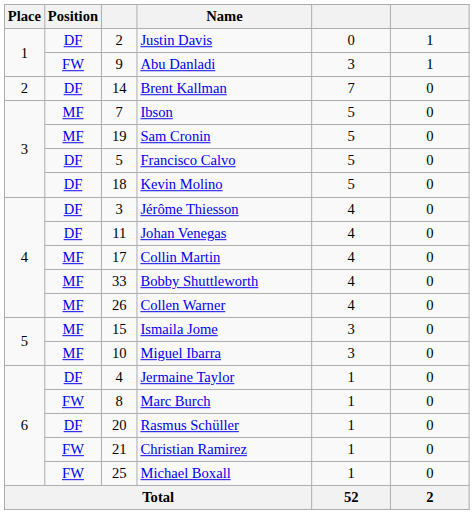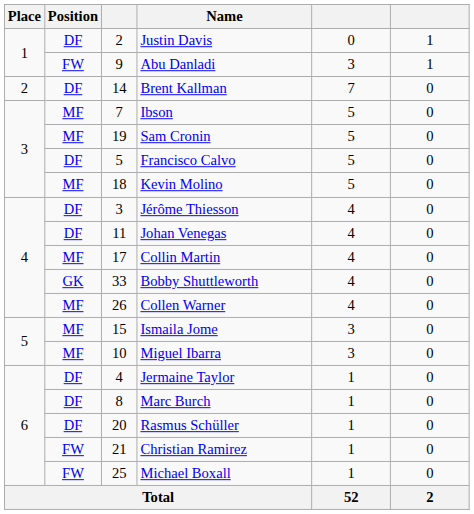 <table class="wikitable" style="font-size: 95%; text-align: center;">
 <tr>
 <th width=30>Place</th>
 <th width=30>Position</th>
 <th width=30></th>
 <th width=175>Name</th>
 <th width=75></th>
 <th width=75></th>
 </tr>
 <tr>
 <td rowspan="2">1</td>
 <td><a href='#'>DF</a></td>
 <td>2</td>
 <td align="left"> <a href='#'>Justin Davis</a></td>
 <td>0</td>
 <td>1</td>
 </tr>
 <tr>
 <td><a href='#'>FW</a></td>
 <td>9</td>
 <td align="left"> <a href='#'>Abu Danladi</a></td>
 <td>3</td>
 <td>1</td>
 </tr>
 <tr>
 <td rowspan="1">2</td>
 <td><a href='#'>DF</a></td>
 <td>14</td>
 <td align="left"> <a href='#'>Brent Kallman</a></td>
 <td>7</td>
 <td>0</td>
 </tr>
 <tr>
 <td rowspan="4">3</td>
 <td><a href='#'>MF</a></td>
 <td>7</td>
 <td align="left"> <a href='#'>Ibson</a></td>
 <td>5</td>
 <td>0</td>
 </tr>
 <tr>
 <td><a href='#'>MF</a></td>
 <td>19</td>
 <td align="left"> <a href='#'>Sam Cronin</a></td>
 <td>5</td>
 <td>0</td>
 </tr>
 <tr>
 <td><a href='#'>DF</a></td>
 <td>5</td>
 <td align="left"> <a href='#'>Francisco Calvo</a></td>
 <td>5</td>
 <td>0</td>
 </tr>
 <tr>
-<td><a href='#'>DF</a></td>
+<td><a href='#'>MF</a></td>
 <td>18</td>
 <td align="left"> <a href='#'>Kevin Molino</a></td>
 <td>5</td>
 <td>0</td>
 </tr>
 <tr>
 <td rowspan="5">4</td>
 <td><a href='#'>DF</a></td>
 <td>3</td>
 <td align="left"> <a href='#'>Jérôme Thiesson</a></td>
 <td>4</td>
 <td>0</td>
 </tr>
 <tr>
 <td><a href='#'>DF</a></td>
 <td>11</td>
 <td align="left"> <a href='#'>Johan Venegas</a></td>
 <td>4</td>
 <td>0</td>
 </tr>
 <tr>
 <td><a href='#'>MF</a></td>
 <td>17</td>
 <td align="left"> <a href='#'>Collin Martin</a></td>
 <td>4</td>
 <td>0</td>
 </tr>
 <tr>
-<td><a href='#'>MF</a></td>
+<td><a href='#'>GK</a></td>
 <td>33</td>
 <td align="left"> <a href='#'>Bobby Shuttleworth</a></td>
 <td>4</td>
 <td>0</td>
 </tr>
 <tr>
 <td><a href='#'>MF</a></td>
 <td>26</td>
 <td align="left"> <a href='#'>Collen Warner</a></td>
 <td>4</td>
 <td>0</td>
 </tr>
 <tr>
 <td rowspan="2">5</td>
 <td><a href='#'>MF</a></td>
 <td>15</td>
 <td align="left"> <a href='#'>Ismaila Jome</a></td>
 <td>3</td>
 <td>0</td>
 </tr>
 <tr>
 <td><a href='#'>MF</a></td>
 <td>10</td>
 <td align="left"> <a href='#'>Miguel Ibarra</a></td>
 <td>3</td>
 <td>0</td>
 </tr>
 <tr>
 <td rowspan="5">6</td>
 <td><a href='#'>DF</a></td>
 <td>4</td>
 <td align="left"> <a href='#'>Jermaine Taylor</a></td>
 <td>1</td>
 <td>0</td>
 </tr>
 <tr>
-<td><a href='#'>FW</a></td>
+<td><a href='#'>DF</a></td>
 <td>8</td>
 <td align="left"> <a href='#'>Marc Burch</a></td>
 <td>1</td>
 <td>0</td>
 </tr>
 <tr>
 <td><a href='#'>DF</a></td>
 <td>20</td>
 <td align="left"> <a href='#'>Rasmus Schüller</a></td>
 <td>1</td>
 <td>0</td>
 </tr>
 <tr>
 <td><a href='#'>FW</a></td>
 <td>21</td>
 <td align="left"> <a href='#'>Christian Ramirez</a></td>
 <td>1</td>
 <td>0</td>
 </tr>
 <tr>
 <td><a href='#'>FW</a></td>
 <td>25</td>
 <td align="left"> <a href='#'>Michael Boxall</a></td>
 <td>1</td>
 <td>0</td>
 </tr>
 <tr>
 <th colspan="4">Total</th>
 <th>52</th>
 <th>2</th>
 </tr>
 </table>
